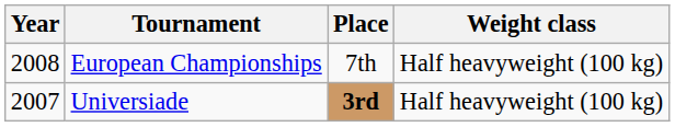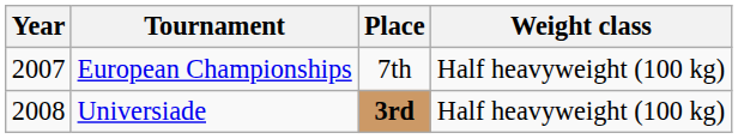 <table class=wikitable>
 <tr>
 <th>Year</th>
 <th>Tournament</th>
 <th>Place</th>
 <th>Weight class</th>
 </tr>
 <tr>
-<td>2008</td>
+<td>2007</td>
 <td><a href='#'>European Championships</a></td>
 <td align="center">7th</td>
 <td>Half heavyweight (100 kg)</td>
 </tr>
 <tr>
-<td>2007</td>
+<td>2008</td>
 <td><a href='#'>Universiade</a></td>
 <td bgcolor="cc9966" align="center"><strong>3rd</strong></td>
 <td>Half heavyweight (100 kg)</td>
 </tr>
 </table>
